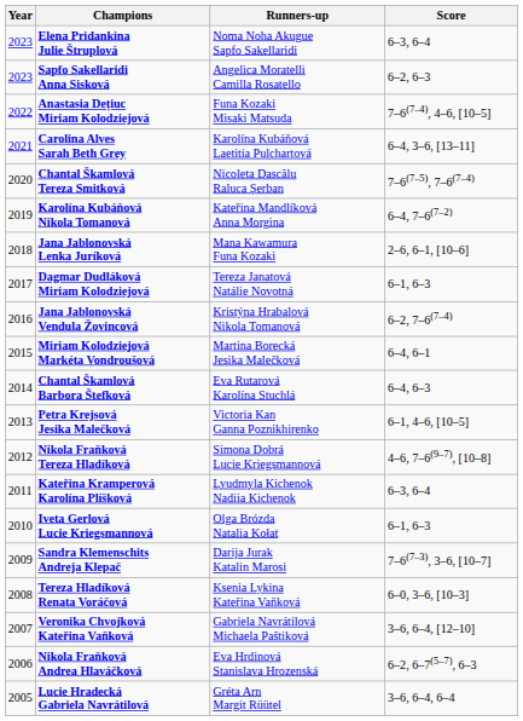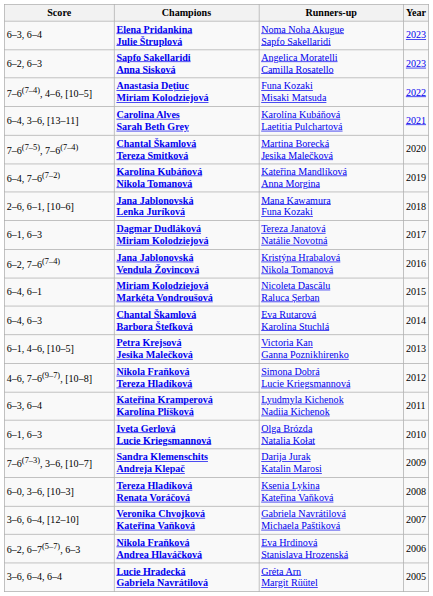 <table class="wikitable" style="font-size:90%">
 <tr>
-<th>Year</th>
+<th width="150">Score</th>
 <th width="200">Champions</th>
 <th width="200">Runners-up</th>
-<th width="150">Score</th>
+<th>Year</th>
 </tr>
 <tr>
-<td><a href='#'>2023</a></td>
+<td>6–3, 6–4</td>
 <td> <strong><a href='#'>Elena Pridankina</a></strong> <br>  <strong><a href='#'>Julie Štruplová</a></strong></td>
 <td> <a href='#'>Noma Noha Akugue</a> <br>  <a href='#'>Sapfo Sakellaridi</a></td>
-<td>6–3, 6–4</td>
+<td><a href='#'>2023</a></td>
 </tr>
 <tr>
-<td><a href='#'>2023</a></td>
+<td>6–2, 6–3</td>
 <td> <strong><a href='#'>Sapfo Sakellaridi</a></strong> <br>  <strong><a href='#'>Anna Sisková</a></strong></td>
 <td> <a href='#'>Angelica Moratelli</a> <br>  <a href='#'>Camilla Rosatello</a></td>
-<td>6–2, 6–3</td>
+<td><a href='#'>2023</a></td>
 </tr>
 <tr>
-<td><a href='#'>2022</a></td>
+<td>7–6<sup>(7–4)</sup>, 4–6, [10–5]</td>
 <td> <strong><a href='#'>Anastasia Dețiuc</a></strong> <br>  <strong><a href='#'>Miriam Kolodziejová</a></strong></td>
 <td> <a href='#'>Funa Kozaki</a> <br>  <a href='#'>Misaki Matsuda</a></td>
-<td>7–6<sup>(7–4)</sup>, 4–6, [10–5]</td>
+<td><a href='#'>2022</a></td>
 </tr>
 <tr>
-<td><a href='#'>2021</a></td>
+<td>6–4, 3–6, [13–11]</td>
 <td> <strong><a href='#'>Carolina Alves</a></strong> <br>  <strong><a href='#'>Sarah Beth Grey</a></strong></td>
 <td> <a href='#'>Karolína Kubáňová</a> <br>  <a href='#'>Laetitia Pulchartová</a></td>
-<td>6–4, 3–6, [13–11]</td>
+<td><a href='#'>2021</a></td>
 </tr>
 <tr>
+<td>7–6<sup>(7–5)</sup>, 7–6<sup>(7–4)</sup></td>
+<td> <strong><a href='#'>Chantal Škamlová</a></strong> <br>  <strong><a href='#'>Tereza Smitková</a></strong></td>
+<td> <a href='#'>Martina Borecká</a> <br>  <a href='#'>Jesika Malečková</a></td>
 <td>2020</td>
-<td> <strong><a href='#'>Chantal Škamlová</a></strong> <br>  <strong><a href='#'>Tereza Smitková</a></strong></td>
-<td> <a href='#'>Nicoleta Dascălu</a> <br>  <a href='#'>Raluca Șerban</a></td>
-<td>7–6<sup>(7–5)</sup>, 7–6<sup>(7–4)</sup></td>
 </tr>
 <tr>
-<td>2019</td>
+<td>6–4, 7–6<sup>(7–2)</sup></td>
 <td> <strong><a href='#'>Karolína Kubáňová</a></strong> <br>  <strong><a href='#'>Nikola Tomanová</a></strong></td>
 <td> <a href='#'>Kateřina Mandlíková</a> <br>  <a href='#'>Anna Morgina</a></td>
-<td>6–4, 7–6<sup>(7–2)</sup></td>
+<td>2019</td>
 </tr>
 <tr>
-<td>2018</td>
+<td>2–6, 6–1, [10–6]</td>
 <td> <strong><a href='#'>Jana Jablonovská</a></strong> <br>  <strong><a href='#'>Lenka Juríková</a></strong></td>
 <td> <a href='#'>Mana Kawamura</a> <br>  <a href='#'>Funa Kozaki</a></td>
-<td>2–6, 6–1, [10–6]</td>
+<td>2018</td>
 </tr>
 <tr>
-<td>2017</td>
+<td>6–1, 6–3</td>
 <td> <strong><a href='#'>Dagmar Dudláková</a></strong> <br>  <strong><a href='#'>Miriam Kolodziejová</a></strong></td>
 <td> <a href='#'>Tereza Janatová</a> <br>  <a href='#'>Natálie Novotná</a></td>
-<td>6–1, 6–3</td>
+<td>2017</td>
 </tr>
 <tr>
-<td>2016</td>
+<td>6–2, 7–6<sup>(7–4)</sup></td>
 <td> <strong><a href='#'>Jana Jablonovská</a></strong> <br>  <strong><a href='#'>Vendula Žovincová</a></strong></td>
 <td> <a href='#'>Kristýna Hrabalová</a> <br>  <a href='#'>Nikola Tomanová</a></td>
-<td>6–2, 7–6<sup>(7–4)</sup></td>
+<td>2016</td>
 </tr>
 <tr>
+<td>6–4, 6–1</td>
+<td> <strong><a href='#'>Miriam Kolodziejová</a></strong> <br>  <strong><a href='#'>Markéta Vondroušová</a></strong></td>
+<td> <a href='#'>Nicoleta Dascălu</a> <br>  <a href='#'>Raluca Șerban</a></td>
 <td>2015</td>
-<td> <strong><a href='#'>Miriam Kolodziejová</a></strong> <br>  <strong><a href='#'>Markéta Vondroušová</a></strong></td>
-<td> <a href='#'>Martina Borecká</a> <br>  <a href='#'>Jesika Malečková</a></td>
-<td>6–4, 6–1</td>
 </tr>
 <tr>
-<td>2014</td>
+<td>6–4, 6–3</td>
 <td> <strong><a href='#'>Chantal Škamlová</a></strong> <br>  <strong><a href='#'>Barbora Štefková</a></strong></td>
 <td> <a href='#'>Eva Rutarová</a> <br>  <a href='#'>Karolína Stuchlá</a></td>
-<td>6–4, 6–3</td>
+<td>2014</td>
 </tr>
 <tr>
-<td>2013</td>
+<td>6–1, 4–6, [10–5]</td>
 <td> <strong><a href='#'>Petra Krejsová</a></strong> <br>  <strong><a href='#'>Jesika Malečková</a></strong></td>
 <td> <a href='#'>Victoria Kan</a> <br>  <a href='#'>Ganna Poznikhirenko</a></td>
-<td>6–1, 4–6, [10–5]</td>
+<td>2013</td>
 </tr>
 <tr>
-<td>2012</td>
+<td>4–6, 7–6<sup>(9–7)</sup>, [10–8]</td>
 <td> <strong><a href='#'>Nikola Fraňková</a></strong> <br>  <strong><a href='#'>Tereza Hladíková</a></strong></td>
 <td> <a href='#'>Simona Dobrá</a> <br>  <a href='#'>Lucie Kriegsmannová</a></td>
-<td>4–6, 7–6<sup>(9–7)</sup>, [10–8]</td>
+<td>2012</td>
 </tr>
 <tr>
-<td>2011</td>
+<td>6–3, 6–4</td>
 <td> <strong><a href='#'>Kateřina Kramperová</a></strong> <br>  <strong><a href='#'>Karolína Plíšková</a></strong></td>
 <td> <a href='#'>Lyudmyla Kichenok</a> <br>  <a href='#'>Nadiia Kichenok</a></td>
-<td>6–3, 6–4</td>
+<td>2011</td>
 </tr>
 <tr>
-<td>2010</td>
+<td>6–1, 6–3</td>
 <td> <strong><a href='#'>Iveta Gerlová</a></strong> <br>  <strong><a href='#'>Lucie Kriegsmannová</a></strong></td>
 <td> <a href='#'>Olga Brózda</a> <br>  <a href='#'>Natalia Kołat</a></td>
-<td>6–1, 6–3</td>
+<td>2010</td>
 </tr>
 <tr>
-<td>2009</td>
+<td>7–6<sup>(7–3)</sup>, 3–6, [10–7]</td>
 <td> <strong><a href='#'>Sandra Klemenschits</a></strong> <br>  <strong><a href='#'>Andreja Klepač</a></strong></td>
 <td> <a href='#'>Darija Jurak</a> <br>  <a href='#'>Katalin Marosi</a></td>
-<td>7–6<sup>(7–3)</sup>, 3–6, [10–7]</td>
+<td>2009</td>
 </tr>
 <tr>
-<td>2008</td>
+<td>6–0, 3–6, [10–3]</td>
 <td> <strong><a href='#'>Tereza Hladíková</a></strong> <br>  <strong><a href='#'>Renata Voráčová</a></strong></td>
 <td> <a href='#'>Ksenia Lykina</a> <br>  <a href='#'>Kateřina Vaňková</a></td>
-<td>6–0, 3–6, [10–3]</td>
+<td>2008</td>
 </tr>
 <tr>
-<td>2007</td>
+<td>3–6, 6–4, [12–10]</td>
 <td> <strong><a href='#'>Veronika Chvojková</a></strong> <br>  <strong><a href='#'>Kateřina Vaňková</a></strong></td>
 <td> <a href='#'>Gabriela Navrátilová</a> <br>  <a href='#'>Michaela Paštiková</a></td>
-<td>3–6, 6–4, [12–10]</td>
+<td>2007</td>
 </tr>
 <tr>
-<td>2006</td>
+<td>6–2, 6–7<sup>(5–7)</sup>, 6–3</td>
 <td> <strong><a href='#'>Nikola Fraňková</a></strong> <br>  <strong><a href='#'>Andrea Hlaváčková</a></strong></td>
 <td> <a href='#'>Eva Hrdinová</a> <br>  <a href='#'>Stanislava Hrozenská</a></td>
-<td>6–2, 6–7<sup>(5–7)</sup>, 6–3</td>
+<td>2006</td>
 </tr>
 <tr>
-<td>2005</td>
+<td>3–6, 6–4, 6–4</td>
 <td> <strong><a href='#'>Lucie Hradecká</a></strong> <br>  <strong><a href='#'>Gabriela Navrátilová</a></strong></td>
 <td> <a href='#'>Gréta Arn</a> <br>  <a href='#'>Margit Rüütel</a></td>
-<td>3–6, 6–4, 6–4</td>
+<td>2005</td>
 </tr>
 </table>
